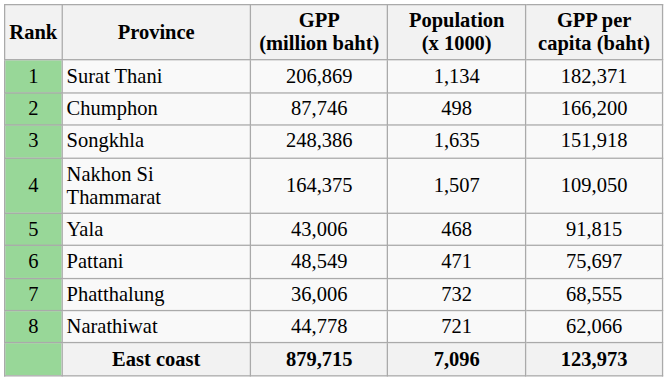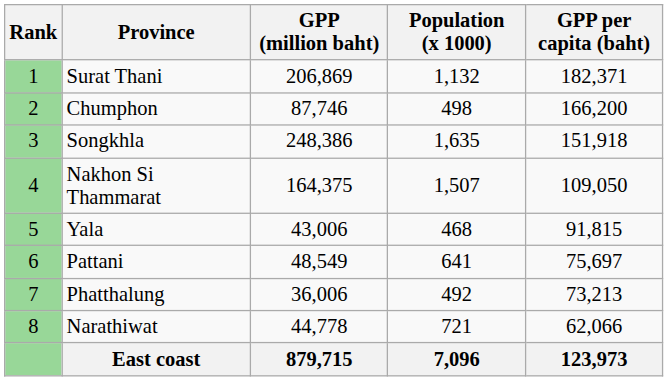 <table class="wikitable sortable">
 <tr>
 <th style="width:10px;" class=unsortable>Rank</th>
 <th style="width:140px;">Province</th>
 <th style="width:100px;">GPP<br>(million baht)</th>
 <th style="width:100px;">Population<br>(x 1000)</th>
 <th style="width:100px;">GPP per capita (baht)</th>
 </tr>
 <tr>
 <td style="background:#98d798;text-align:center;">1</td>
 <td>Surat Thani</td>
 <td style="text-align:center;">206,869</td>
-<td style="text-align:center;">1,134</td>
+<td style="text-align:center;">1,132</td>
 <td style="text-align:center;">182,371</td>
 </tr>
 <tr>
 <td style="background:#98d798;text-align:center;">2</td>
 <td>Chumphon</td>
 <td style="text-align:center;">87,746</td>
 <td style="text-align:center;">498</td>
 <td style="text-align:center;">166,200</td>
 </tr>
 <tr>
 <td style="background:#98d798;text-align:center;">3</td>
 <td>Songkhla</td>
 <td style="text-align:center;">248,386</td>
 <td style="text-align:center;">1,635</td>
 <td style="text-align:center;">151,918</td>
 </tr>
 <tr>
 <td style="background:#98d798;text-align:center;">4</td>
 <td>Nakhon Si Thammarat</td>
 <td style="text-align:center;">164,375</td>
 <td style="text-align:center;">1,507</td>
 <td style="text-align:center;">109,050</td>
 </tr>
 <tr>
 <td style="background:#98d798;text-align:center;">5</td>
 <td>Yala</td>
 <td style="text-align:center;">43,006</td>
 <td style="text-align:center;">468</td>
 <td style="text-align:center;">91,815</td>
 </tr>
 <tr>
 <td style="background:#98d798;text-align:center;">6</td>
 <td>Pattani</td>
 <td style="text-align:center;">48,549</td>
-<td style="text-align:center;">471</td>
+<td style="text-align:center;">641</td>
 <td style="text-align:center;">75,697</td>
 </tr>
 <tr>
 <td style="background:#98d798;text-align:center;">7</td>
 <td>Phatthalung</td>
 <td style="text-align:center;">36,006</td>
-<td style="text-align:center;">732</td>
-<td style="text-align:center;">68,555</td>
+<td style="text-align:center;">492</td>
+<td style="text-align:center;">73,213</td>
 </tr>
 <tr>
 <td style="background:#98d798;text-align:center;">8</td>
 <td>Narathiwat</td>
 <td style="text-align:center;">44,778</td>
 <td style="text-align:center;">721</td>
 <td style="text-align:center;">62,066</td>
 </tr>
 <tr>
 <th style="background:#98d798;"> </th>
 <th>East coast</th>
 <th>879,715</th>
 <th>7,096</th>
 <th>123,973</th>
 </tr>
 </table>
